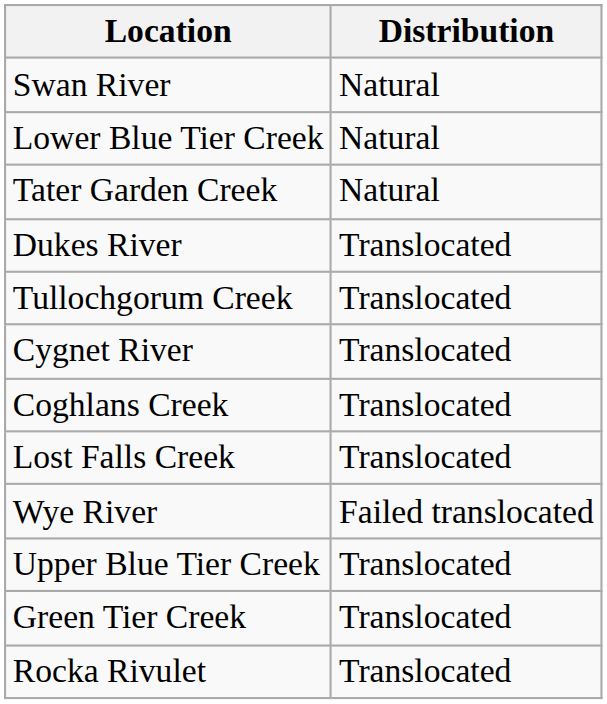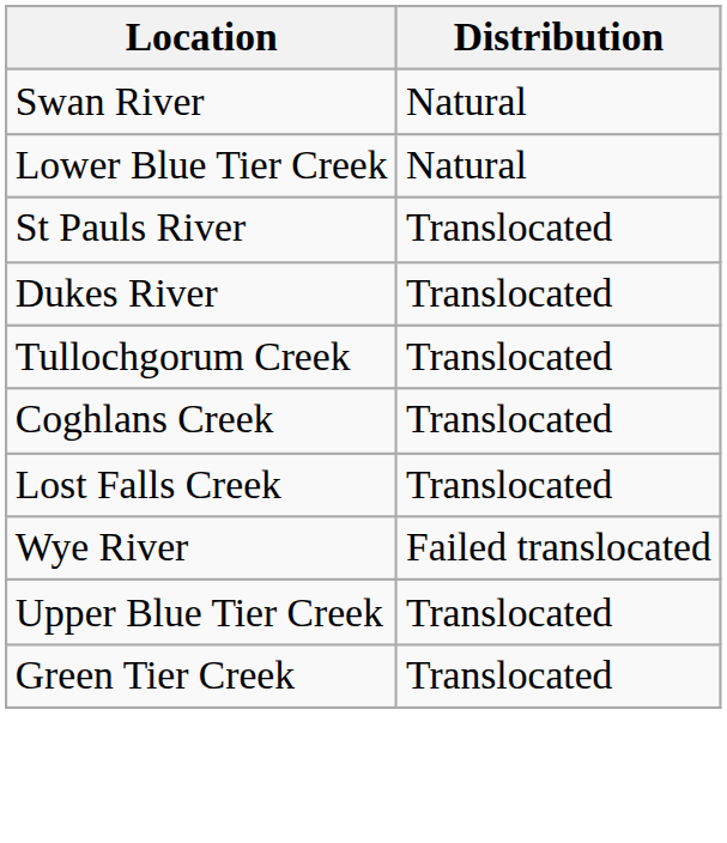 <table class="wikitable">
 <tr>
 <th>Location</th>
 <th>Distribution</th>
 </tr>
 <tr>
 <td>Swan River</td>
 <td>Natural</td>
 </tr>
 <tr>
 <td>Lower Blue Tier Creek</td>
 <td>Natural</td>
 </tr>
 <tr>
-<td>Tater Garden Creek</td>
-<td>Natural</td>
+<td>St Pauls River</td>
+<td>Translocated</td>
 </tr>
 <tr>
 <td>Dukes River</td>
 <td>Translocated</td>
 </tr>
 <tr>
 <td>Tullochgorum Creek</td>
-<td>Translocated</td>
-</tr>
-<tr>
-<td>Cygnet River</td>
 <td>Translocated</td>
 </tr>
 <tr>
 <td>Coghlans Creek</td>
 <td>Translocated</td>
 </tr>
 <tr>
 <td>Lost Falls Creek</td>
 <td>Translocated</td>
 </tr>
 <tr>
 <td>Wye River</td>
 <td>Failed translocated</td>
 </tr>
 <tr>
 <td>Upper Blue Tier Creek</td>
 <td>Translocated</td>
 </tr>
 <tr>
 <td>Green Tier Creek</td>
 <td>Translocated</td>
 </tr>
-<tr>
-<td>Rocka Rivulet</td>
-<td>Translocated</td>
-</tr>
 </table>
